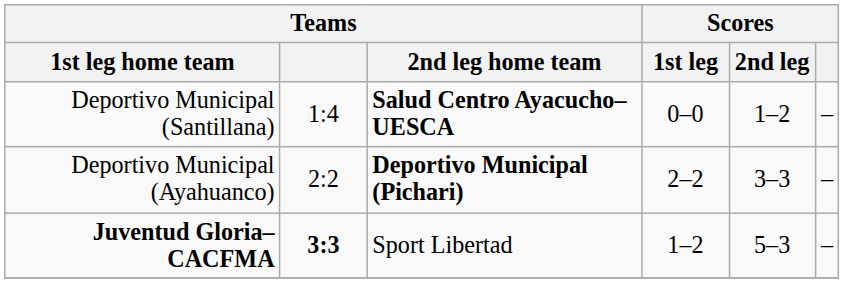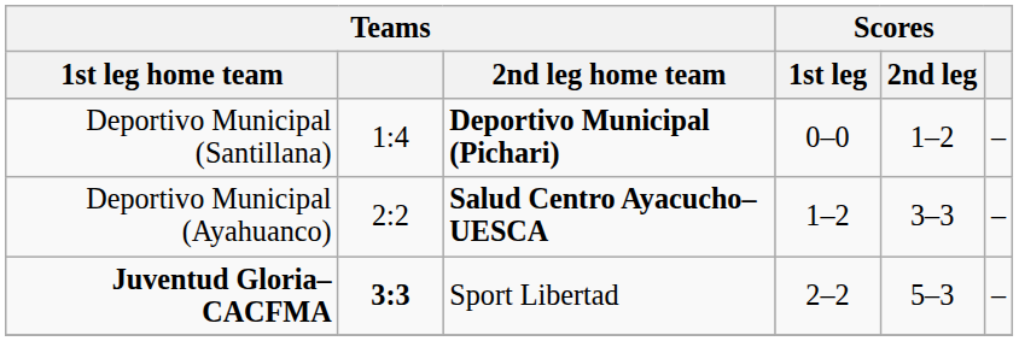 <table class="wikitable" style="text-align: center;">
 <tr>
 <th colspan=3>Teams</th>
 <th colspan=3>Scores</th>
 </tr>
 <tr>
 <th width="175">1st leg home team</th>
 <th width="50"></th>
 <th width="175">2nd leg home team</th>
 <th width="50">1st leg</th>
 <th width="50">2nd leg</th>
 <th></th>
 </tr>
 <tr>
 <td align=right>Deportivo Municipal (Santillana)</td>
 <td>1:4</td>
-<td align=left><strong>Salud Centro Ayacucho–UESCA</strong></td>
+<td align=left><strong>Deportivo Municipal (Pichari)</strong></td>
 <td>0–0</td>
 <td>1–2</td>
 <td>–</td>
 </tr>
 <tr>
 <td align=right>Deportivo Municipal (Ayahuanco)</td>
 <td>2:2</td>
-<td align=left><strong>Deportivo Municipal (Pichari)</strong></td>
-<td>2–2</td>
+<td align=left><strong>Salud Centro Ayacucho–UESCA</strong></td>
+<td>1–2</td>
 <td>3–3</td>
 <td>–</td>
 </tr>
 <tr>
 <td align=right><strong>Juventud Gloria–CACFMA</strong></td>
 <td><strong>3:3</strong></td>
 <td align=left>Sport Libertad</td>
-<td>1–2</td>
+<td>2–2</td>
 <td>5–3</td>
 <td>–</td>
 </tr>
 <tr>
 </tr>
 </table>
